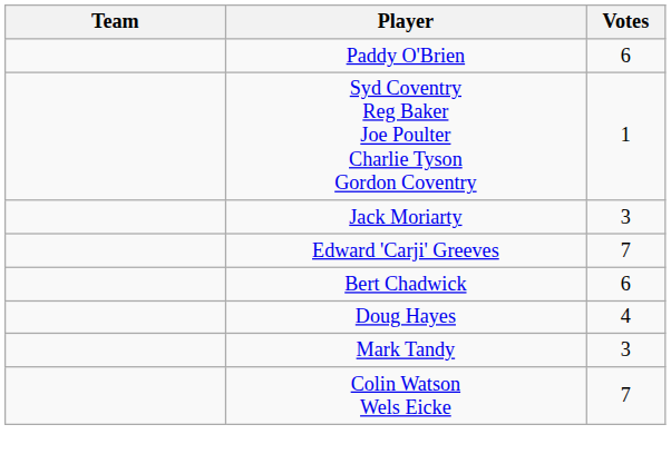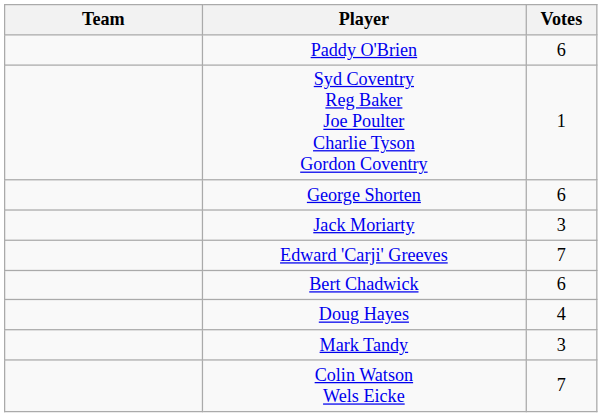 <table class="wikitable sortable" style="text-align: center; font-size: 90%;">
 <tr>
 <th width="150">Team</th>
 <th width="250">Player</th>
 <th width="50">Votes</th>
 </tr>
 <tr>
 <td></td>
 <td><a href='#'>Paddy O'Brien</a></td>
 <td>6</td>
 </tr>
 <tr>
 <td></td>
 <td><a href='#'>Syd Coventry</a><br><a href='#'>Reg Baker</a><br><a href='#'>Joe Poulter</a><br><a href='#'>Charlie Tyson</a><br><a href='#'>Gordon Coventry</a></td>
 <td>1</td>
+</tr>
+<tr>
+<td></td>
+<td><a href='#'>George Shorten</a></td>
+<td>6</td>
 </tr>
 <tr>
 <td></td>
 <td><a href='#'>Jack Moriarty</a></td>
 <td>3</td>
 </tr>
 <tr>
 <td></td>
 <td><a href='#'>Edward 'Carji' Greeves</a></td>
 <td>7</td>
 </tr>
 <tr>
 <td></td>
 <td><a href='#'>Bert Chadwick</a></td>
 <td>6</td>
 </tr>
 <tr>
 <td></td>
 <td><a href='#'>Doug Hayes</a></td>
 <td>4</td>
 </tr>
 <tr>
 <td></td>
 <td><a href='#'>Mark Tandy</a></td>
 <td>3</td>
 </tr>
 <tr>
 <td></td>
 <td><a href='#'>Colin Watson</a><br><a href='#'>Wels Eicke</a></td>
 <td>7</td>
 </tr>
 </table>
